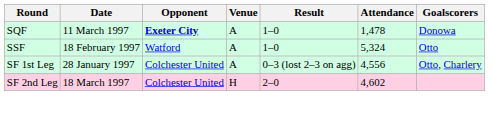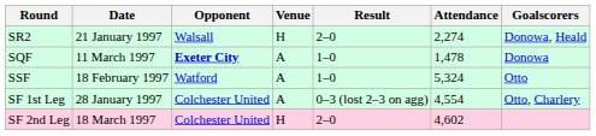 <table class="wikitable">
 <tr>
 <th>Round</th>
 <th>Date</th>
 <th>Opponent</th>
 <th>Venue</th>
 <th>Result</th>
 <th>Attendance</th>
 <th>Goalscorers</th>
+</tr>
+<tr style="background-color: #d0ffe3;">
+<td>SR2</td>
+<td>21 January 1997</td>
+<td><a href='#'>Walsall</a></td>
+<td>H</td>
+<td>2–0</td>
+<td>2,274</td>
+<td><a href='#'>Donowa</a>, <a href='#'>Heald</a></td>
 </tr>
 <tr style="background-color: #d0ffe3;">
 <td>SQF</td>
 <td>11 March 1997</td>
 <td><strong><a href='#'>Exeter City</a></strong></td>
 <td>A</td>
 <td>1–0</td>
 <td>1,478</td>
 <td><a href='#'>Donowa</a></td>
 </tr>
 <tr style="background-color: #d0ffe3;">
 <td>SSF</td>
 <td>18 February 1997</td>
 <td><a href='#'>Watford</a></td>
 <td>A</td>
 <td>1–0</td>
 <td>5,324</td>
 <td><a href='#'>Otto</a></td>
 </tr>
 <tr style="background-color: #d0ffe3;">
 <td>SF 1st Leg</td>
 <td>28 January 1997</td>
 <td><a href='#'>Colchester United</a></td>
 <td>A</td>
 <td>0–3 (lost 2–3 on agg)</td>
-<td>4,556</td>
+<td>4,554</td>
 <td><a href='#'>Otto</a>, <a href='#'>Charlery</a></td>
 </tr>
 <tr style="background-color: #ffd0e3;">
 <td>SF 2nd Leg</td>
 <td>18 March 1997</td>
 <td><a href='#'>Colchester United</a></td>
 <td>H</td>
 <td>2–0</td>
 <td>4,602</td>
 <td></td>
 </tr>
 </table>
